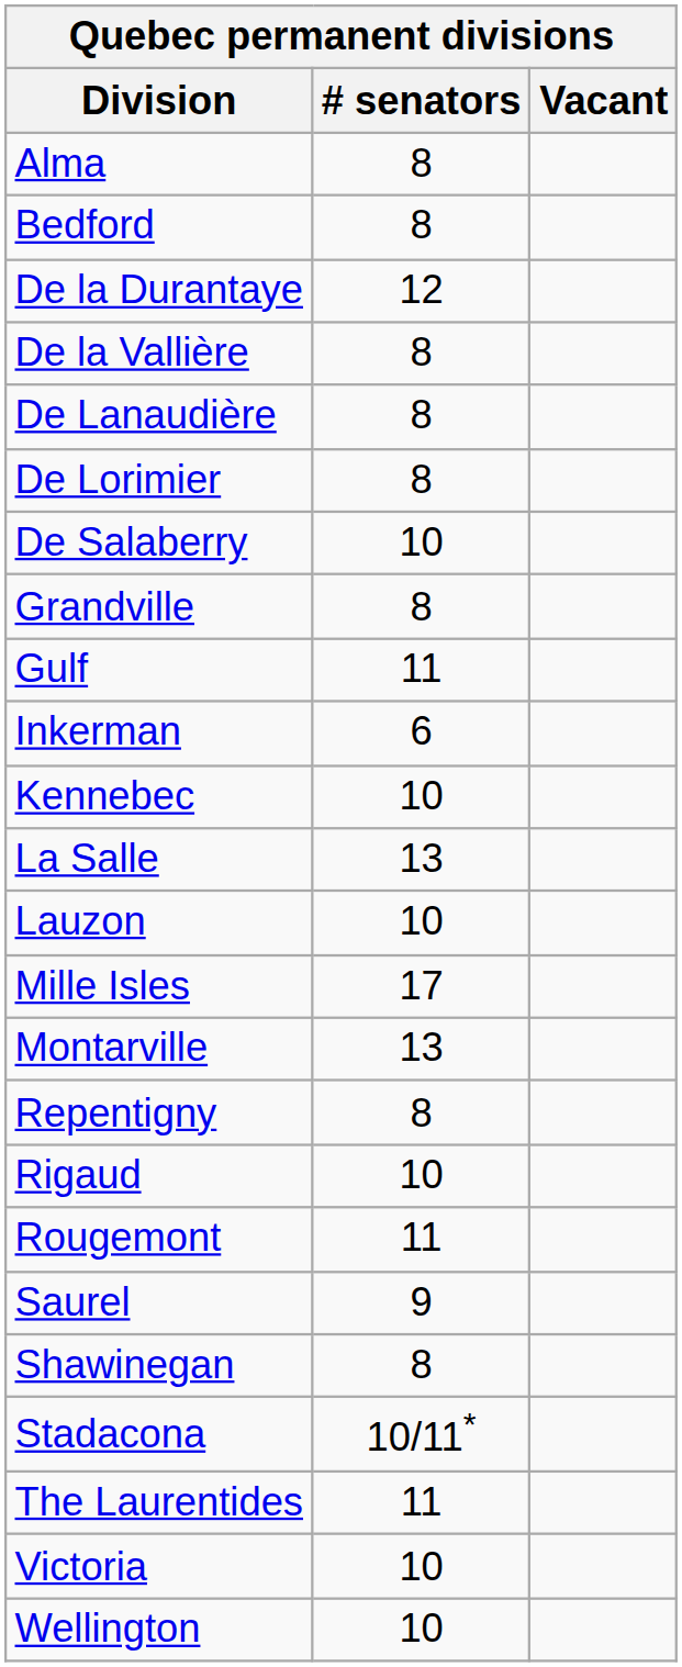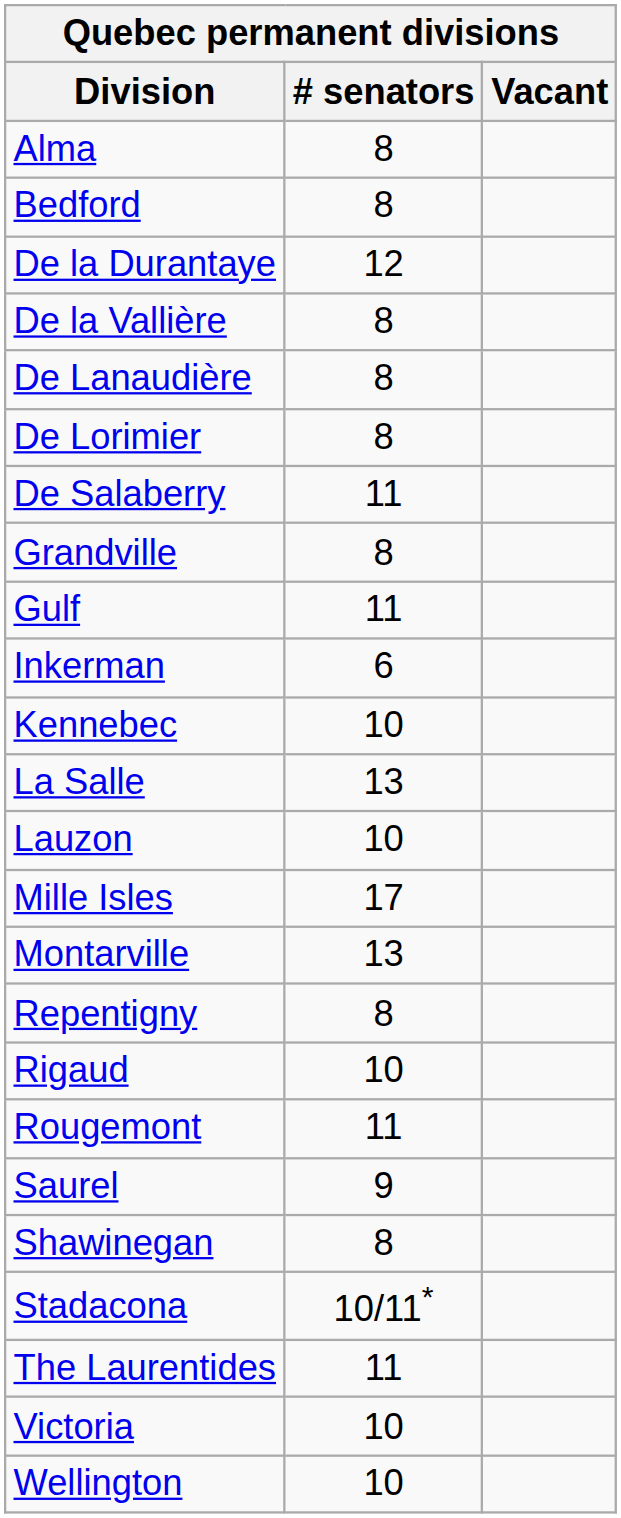 <table class="wikitable collapsible collapsed">
 <tr>
 <th colspan="3" align="center">Quebec permanent divisions</th>
 </tr>
 <tr>
 <th align=left>Division</th>
 <th align=center># senators</th>
 <th align=center>Vacant</th>
 </tr>
 <tr>
 <td align=left><a href='#'>Alma</a></td>
 <td align=center>8</td>
 <td align=center></td>
 </tr>
 <tr>
 <td align=left><a href='#'>Bedford</a></td>
 <td align=center>8</td>
 <td align=center></td>
 </tr>
 <tr>
 <td align=left><a href='#'>De la Durantaye</a></td>
 <td align=center>12</td>
 <td align=center></td>
 </tr>
 <tr>
 <td align=left><a href='#'>De la Vallière</a></td>
 <td align=center>8</td>
 <td align=center></td>
 </tr>
 <tr>
 <td align=left><a href='#'>De Lanaudière</a></td>
 <td align=center>8</td>
 <td align=center></td>
 </tr>
 <tr>
 <td align=left><a href='#'>De Lorimier</a></td>
 <td align=center>8</td>
 <td align=center></td>
 </tr>
 <tr>
 <td align=left><a href='#'>De Salaberry</a></td>
-<td align=center>10</td>
+<td align=center>11</td>
 <td align=center></td>
 </tr>
 <tr>
 <td align=left><a href='#'>Grandville</a></td>
 <td align=center>8</td>
 <td align=center></td>
 </tr>
 <tr>
 <td align=left><a href='#'>Gulf</a></td>
 <td align=center>11</td>
 <td align=center></td>
 </tr>
 <tr>
 <td align=left><a href='#'>Inkerman</a></td>
 <td align=center>6</td>
 <td align=center></td>
 </tr>
 <tr>
 <td align=left><a href='#'>Kennebec</a></td>
 <td align=center>10</td>
 <td align=center></td>
 </tr>
 <tr>
 <td align=left><a href='#'>La Salle</a></td>
 <td align=center>13</td>
 <td align=center></td>
 </tr>
 <tr>
 <td align=left><a href='#'>Lauzon</a></td>
 <td align=center>10</td>
 <td align=center></td>
 </tr>
 <tr>
 <td align=left><a href='#'>Mille Isles</a></td>
 <td align=center>17</td>
 <td align=center></td>
 </tr>
 <tr>
 <td align=left><a href='#'>Montarville</a></td>
 <td align=center>13</td>
 <td align=center></td>
 </tr>
 <tr>
 <td align=left><a href='#'>Repentigny</a></td>
 <td align=center>8</td>
 <td align=center></td>
 </tr>
 <tr>
 <td align=left><a href='#'>Rigaud</a></td>
 <td align=center>10</td>
 <td align=center></td>
 </tr>
 <tr>
 <td align=left><a href='#'>Rougemont</a></td>
 <td align=center>11</td>
 <td align=center></td>
 </tr>
 <tr>
 <td align=left><a href='#'>Saurel</a></td>
 <td align=center>9</td>
 <td align=center></td>
 </tr>
 <tr>
 <td align=left><a href='#'>Shawinegan</a></td>
 <td align=center>8</td>
 <td align=center></td>
 </tr>
 <tr>
 <td align=left><a href='#'>Stadacona</a></td>
 <td align=center>10/11<sup>*</sup></td>
 <td align=center></td>
 </tr>
 <tr>
 <td align=left><a href='#'>The Laurentides</a></td>
 <td align=center>11</td>
 <td align=center></td>
 </tr>
 <tr>
 <td align=left><a href='#'>Victoria</a></td>
 <td align=center>10</td>
 <td align=center></td>
 </tr>
 <tr>
 <td align=left><a href='#'>Wellington</a></td>
 <td align=center>10</td>
 <td align=center></td>
 </tr>
 </table>
